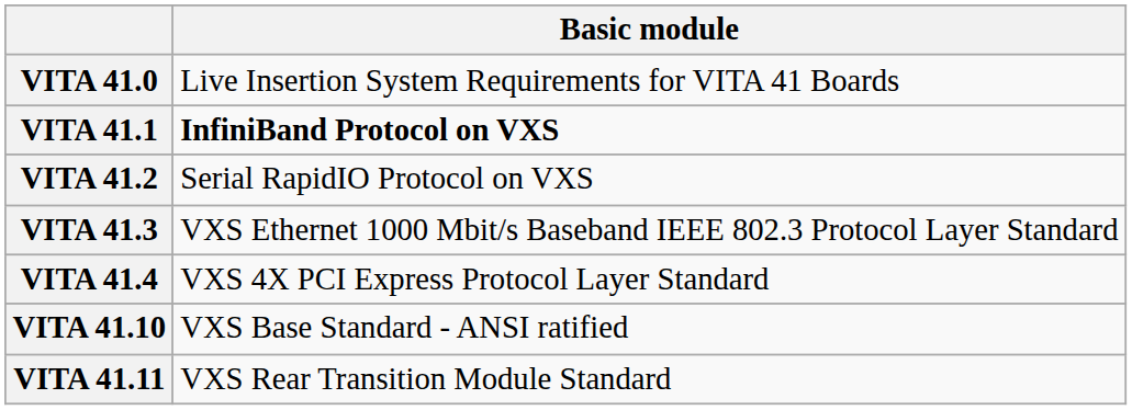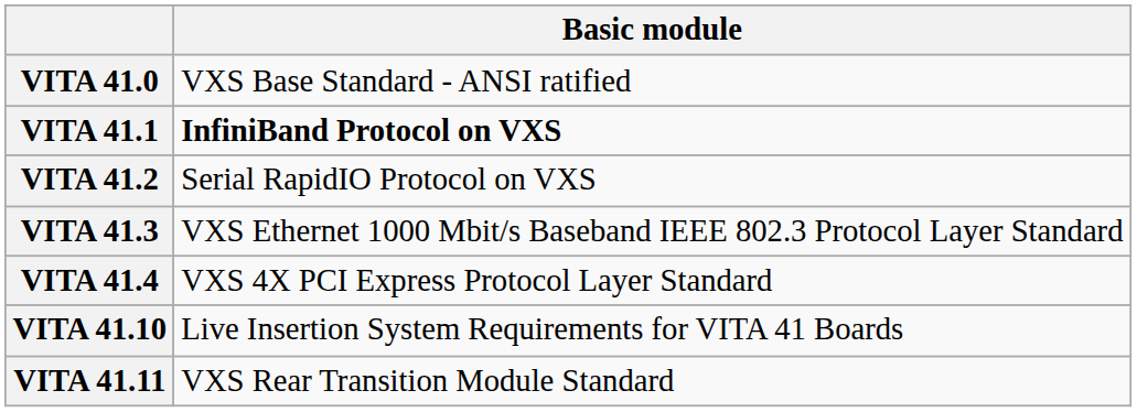 <table class="wikitable">
 <tr>
 <th></th>
 <th>Basic module</th>
 </tr>
 <tr>
 <th>VITA 41.0</th>
-<td>Live Insertion System Requirements for VITA 41 Boards</td>
+<td>VXS Base Standard - ANSI ratified</td>
 </tr>
 <tr>
 <th>VITA 41.1</th>
 <td><strong>InfiniBand Protocol on VXS</strong></td>
 </tr>
 <tr>
 <th>VITA 41.2</th>
 <td>Serial RapidIO Protocol on VXS</td>
 </tr>
 <tr>
 <th>VITA 41.3</th>
 <td>VXS Ethernet 1000 Mbit/s Baseband IEEE 802.3 Protocol Layer Standard</td>
 </tr>
 <tr>
 <th>VITA 41.4</th>
 <td>VXS 4X PCI Express Protocol Layer Standard</td>
 </tr>
 <tr>
 <th>VITA 41.10</th>
-<td>VXS Base Standard - ANSI ratified</td>
+<td>Live Insertion System Requirements for VITA 41 Boards</td>
 </tr>
 <tr>
 <th>VITA 41.11</th>
 <td>VXS Rear Transition Module Standard</td>
 </tr>
 </table>
